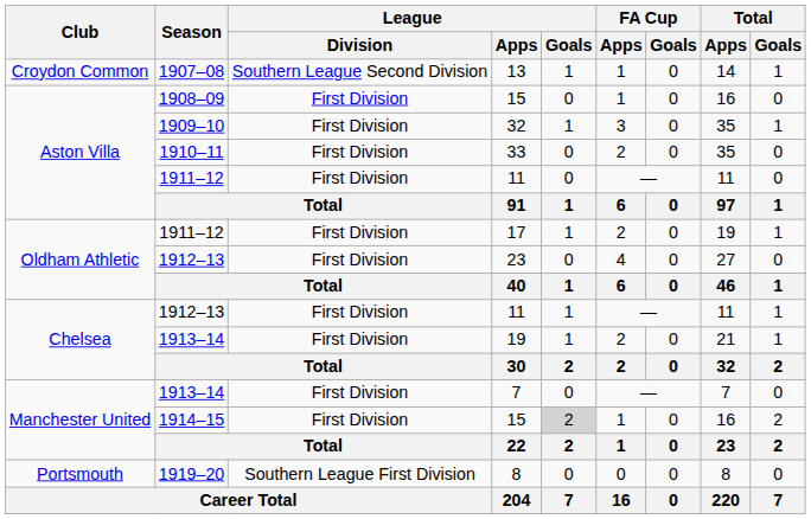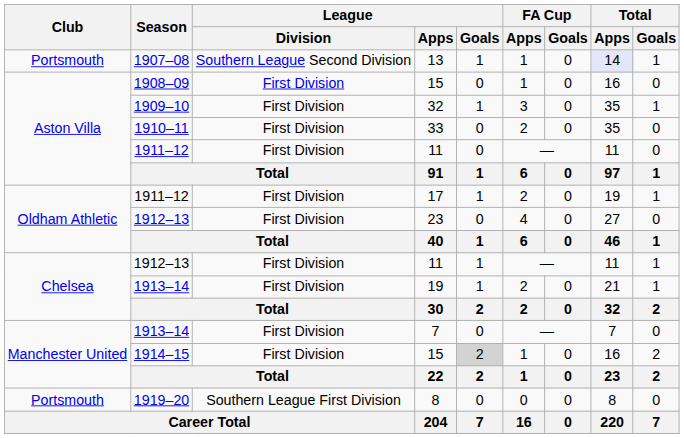 <table class="wikitable" style="text-align: center;">
 <tr>
 <th rowspan="2">Club</th>
 <th rowspan="2">Season</th>
 <th colspan="3">League</th>
 <th colspan="2">FA Cup</th>
 <th colspan="2">Total</th>
 </tr>
 <tr>
 <th>Division</th>
 <th>Apps</th>
 <th>Goals</th>
 <th>Apps</th>
 <th>Goals</th>
 <th>Apps</th>
 <th>Goals</th>
 </tr>
 <tr>
-<td><a href='#'>Croydon Common</a></td>
+<td><a href='#'>Portsmouth</a></td>
 <td><a href='#'>1907–08</a></td>
 <td><a href='#'>Southern League</a> Second Division</td>
 <td>13</td>
 <td>1</td>
 <td>1</td>
 <td>0</td>
-<td>14</td>
+<td style="background: lavender;">14</td>
 <td>1</td>
 </tr>
 <tr>
 <td rowspan="5"><a href='#'>Aston Villa</a></td>
 <td><a href='#'>1908–09</a></td>
 <td><a href='#'>First Division</a></td>
 <td>15</td>
 <td>0</td>
 <td>1</td>
 <td>0</td>
 <td>16</td>
 <td>0</td>
 </tr>
 <tr>
 <td><a href='#'>1909–10</a></td>
 <td>First Division</td>
 <td>32</td>
 <td>1</td>
 <td>3</td>
 <td>0</td>
 <td>35</td>
 <td>1</td>
 </tr>
 <tr>
 <td><a href='#'>1910–11</a></td>
 <td>First Division</td>
 <td>33</td>
 <td>0</td>
 <td>2</td>
 <td>0</td>
 <td>35</td>
 <td>0</td>
 </tr>
 <tr>
 <td><a href='#'>1911–12</a></td>
 <td>First Division</td>
 <td>11</td>
 <td>0</td>
 <td colspan="2">—</td>
 <td>11</td>
 <td>0</td>
 </tr>
 <tr>
 <th colspan="2">Total</th>
 <th>91</th>
 <th>1</th>
 <th>6</th>
 <th>0</th>
 <th>97</th>
 <th>1</th>
 </tr>
 <tr>
 <td rowspan="3"><a href='#'>Oldham Athletic</a></td>
 <td>1911–12</td>
 <td>First Division</td>
 <td>17</td>
 <td>1</td>
 <td>2</td>
 <td>0</td>
 <td>19</td>
 <td>1</td>
 </tr>
 <tr>
 <td><a href='#'>1912–13</a></td>
 <td>First Division</td>
 <td>23</td>
 <td>0</td>
 <td>4</td>
 <td>0</td>
 <td>27</td>
 <td>0</td>
 </tr>
 <tr>
 <th colspan="2">Total</th>
 <th>40</th>
 <th>1</th>
 <th>6</th>
 <th>0</th>
 <th>46</th>
 <th>1</th>
 </tr>
 <tr>
 <td rowspan="3"><a href='#'>Chelsea</a></td>
 <td>1912–13</td>
 <td>First Division</td>
 <td>11</td>
 <td>1</td>
 <td colspan="2">—</td>
 <td>11</td>
 <td>1</td>
 </tr>
 <tr>
 <td><a href='#'>1913–14</a></td>
 <td>First Division</td>
 <td>19</td>
 <td>1</td>
 <td>2</td>
 <td>0</td>
 <td>21</td>
 <td>1</td>
 </tr>
 <tr>
 <th colspan="2">Total</th>
 <th>30</th>
 <th>2</th>
 <th>2</th>
 <th>0</th>
 <th>32</th>
 <th>2</th>
 </tr>
 <tr>
 <td rowspan="3"><a href='#'>Manchester United</a></td>
 <td><a href='#'>1913–14</a></td>
 <td>First Division</td>
 <td>7</td>
 <td>0</td>
 <td colspan="2">—</td>
 <td>7</td>
 <td>0</td>
 </tr>
 <tr>
 <td><a href='#'>1914–15</a></td>
 <td>First Division</td>
 <td>15</td>
 <td style="background: lightgrey;">2</td>
 <td>1</td>
 <td>0</td>
 <td>16</td>
 <td>2</td>
 </tr>
 <tr>
 <th colspan="2">Total</th>
 <th>22</th>
 <th>2</th>
 <th>1</th>
 <th>0</th>
 <th>23</th>
 <th>2</th>
 </tr>
 <tr>
 <td><a href='#'>Portsmouth</a></td>
 <td><a href='#'>1919–20</a></td>
 <td>Southern League First Division</td>
 <td>8</td>
 <td>0</td>
 <td>0</td>
 <td>0</td>
 <td>8</td>
 <td>0</td>
 </tr>
 <tr>
 <th colspan="3">Career Total</th>
 <th>204</th>
 <th>7</th>
 <th>16</th>
 <th>0</th>
 <th>220</th>
 <th>7</th>
 </tr>
 </table>
